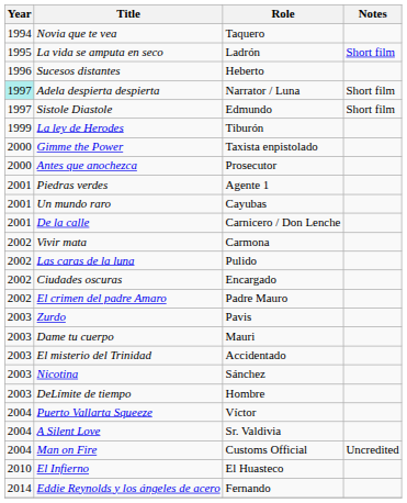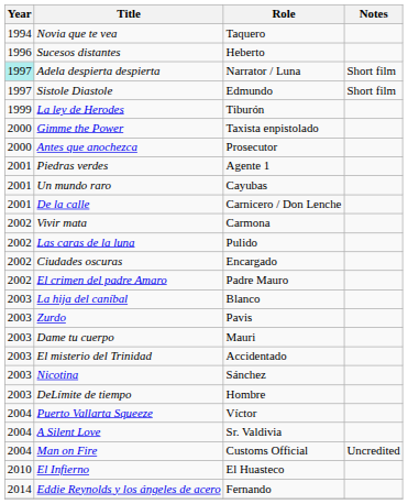 <table class="wikitable sortable">
 <tr>
 <th>Year</th>
 <th>Title</th>
 <th>Role</th>
 <th class="unsortable">Notes</th>
 </tr>
 <tr>
 <td>1994</td>
 <td><em>Novia que te vea</em></td>
 <td>Taquero</td>
 <td></td>
-</tr>
-<tr>
-<td>1995</td>
-<td><em>La vida se amputa en seco</em></td>
-<td>Ladrón</td>
-<td><a href='#'>Short film</a></td>
 </tr>
 <tr>
 <td>1996</td>
 <td><em>Sucesos distantes</em></td>
 <td>Heberto</td>
 <td></td>
 </tr>
 <tr>
 <td style="background: paleturquoise;">1997</td>
 <td><em>Adela despierta despierta</em></td>
 <td>Narrator / Luna</td>
 <td>Short film</td>
 </tr>
 <tr>
 <td>1997</td>
 <td><em>Sistole Diastole</em></td>
 <td>Edmundo</td>
 <td>Short film</td>
 </tr>
 <tr>
 <td>1999</td>
 <td><em><a href='#'>La ley de Herodes</a></em></td>
 <td>Tiburón</td>
 <td></td>
 </tr>
 <tr>
 <td>2000</td>
 <td><em><a href='#'>Gimme the Power</a></em></td>
 <td>Taxista enpistolado</td>
 <td></td>
 </tr>
 <tr>
 <td>2000</td>
 <td><em><a href='#'>Antes que anochezca</a></em></td>
 <td>Prosecutor</td>
 <td></td>
 </tr>
 <tr>
 <td>2001</td>
 <td><em>Piedras verdes</em></td>
 <td>Agente 1</td>
 <td></td>
 </tr>
 <tr>
 <td>2001</td>
 <td><em>Un mundo raro</em></td>
 <td>Cayubas</td>
 <td></td>
 </tr>
 <tr>
 <td>2001</td>
 <td><em><a href='#'>De la calle</a></em></td>
 <td>Carnicero / Don Lenche</td>
 <td></td>
 </tr>
 <tr>
 <td>2002</td>
 <td><em>Vivir mata</em></td>
 <td>Carmona</td>
 <td></td>
 </tr>
 <tr>
 <td>2002</td>
 <td><em><a href='#'>Las caras de la luna</a></em></td>
 <td>Pulido</td>
 <td></td>
 </tr>
 <tr>
 <td>2002</td>
 <td><em>Ciudades oscuras</em></td>
 <td>Encargado</td>
 <td></td>
 </tr>
 <tr>
 <td>2002</td>
 <td><em><a href='#'>El crimen del padre Amaro</a></em></td>
 <td>Padre Mauro</td>
 <td></td>
 </tr>
 <tr>
 <td>2003</td>
+<td><em><a href='#'>La hija del caníbal</a></em></td>
+<td>Blanco</td>
+<td></td>
+</tr>
+<tr>
+<td>2003</td>
 <td><em><a href='#'>Zurdo</a></em></td>
 <td>Pavis</td>
 <td></td>
 </tr>
 <tr>
 <td>2003</td>
 <td><em>Dame tu cuerpo</em></td>
 <td>Mauri</td>
 <td></td>
 </tr>
 <tr>
 <td>2003</td>
 <td><em>El misterio del Trinidad</em></td>
 <td>Accidentado</td>
 <td></td>
 </tr>
 <tr>
 <td>2003</td>
 <td><em><a href='#'>Nicotina</a></em></td>
 <td>Sánchez</td>
 <td></td>
 </tr>
 <tr>
 <td>2003</td>
 <td><em>DeLímite de tiempo</em></td>
 <td>Hombre</td>
 <td></td>
 </tr>
 <tr>
 <td>2004</td>
 <td><em><a href='#'>Puerto Vallarta Squeeze</a></em></td>
 <td>Víctor</td>
 <td></td>
 </tr>
 <tr>
 <td>2004</td>
 <td><em><a href='#'>A Silent Love</a></em></td>
 <td>Sr. Valdivia</td>
 <td></td>
 </tr>
 <tr>
 <td>2004</td>
 <td><em><a href='#'>Man on Fire</a></em></td>
 <td>Customs Official</td>
 <td>Uncredited</td>
 </tr>
 <tr>
 <td>2010</td>
 <td><em><a href='#'>El Infierno</a></em></td>
 <td>El Huasteco</td>
 <td></td>
 </tr>
 <tr>
 <td>2014</td>
 <td><em><a href='#'>Eddie Reynolds y los ángeles de acero</a></em></td>
 <td>Fernando</td>
 <td></td>
 </tr>
 <tr>
 </tr>
 </table>
